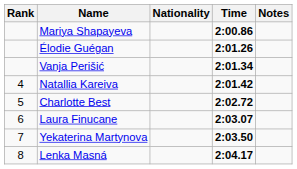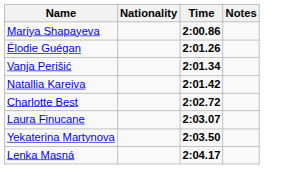 <table class="wikitable sortable" style="text-align:center">
 <tr>
-<th>Rank</th>
 <th>Name</th>
 <th>Nationality</th>
 <th>Time</th>
 <th>Notes</th>
 </tr>
 <tr>
-<td></td>
 <td align=left><a href='#'>Mariya Shapayeva</a></td>
 <td align=left></td>
 <td><strong>2:00.86</strong></td>
 <td></td>
 </tr>
 <tr>
-<td></td>
 <td align=left><a href='#'>Élodie Guégan</a></td>
 <td align=left></td>
 <td><strong>2:01.26</strong></td>
 <td></td>
 </tr>
 <tr>
-<td></td>
 <td align=left><a href='#'>Vanja Perišić</a></td>
 <td align=left></td>
 <td><strong>2:01.34</strong></td>
 <td></td>
 </tr>
 <tr>
-<td>4</td>
 <td align=left><a href='#'>Natallia Kareiva</a></td>
 <td align=left></td>
 <td><strong>2:01.42</strong></td>
 <td></td>
 </tr>
 <tr>
-<td>5</td>
 <td align=left><a href='#'>Charlotte Best</a></td>
 <td align=left></td>
 <td><strong>2:02.72</strong></td>
 <td></td>
 </tr>
 <tr>
-<td>6</td>
 <td align=left><a href='#'>Laura Finucane</a></td>
 <td align=left></td>
 <td><strong>2:03.07</strong></td>
 <td></td>
 </tr>
 <tr>
-<td>7</td>
 <td align=left><a href='#'>Yekaterina Martynova</a></td>
 <td align=left></td>
 <td><strong>2:03.50</strong></td>
 <td></td>
 </tr>
 <tr>
-<td>8</td>
 <td align=left><a href='#'>Lenka Masná</a></td>
 <td align=left></td>
 <td><strong>2:04.17</strong></td>
 <td></td>
 </tr>
 </table>
